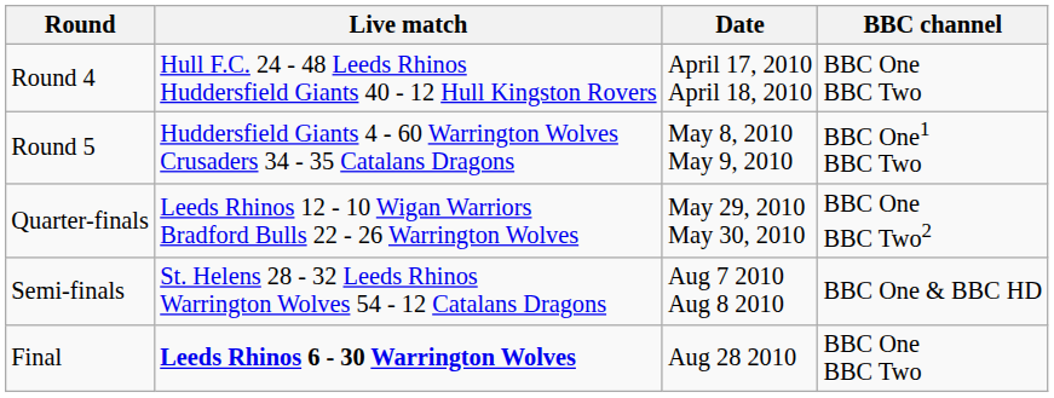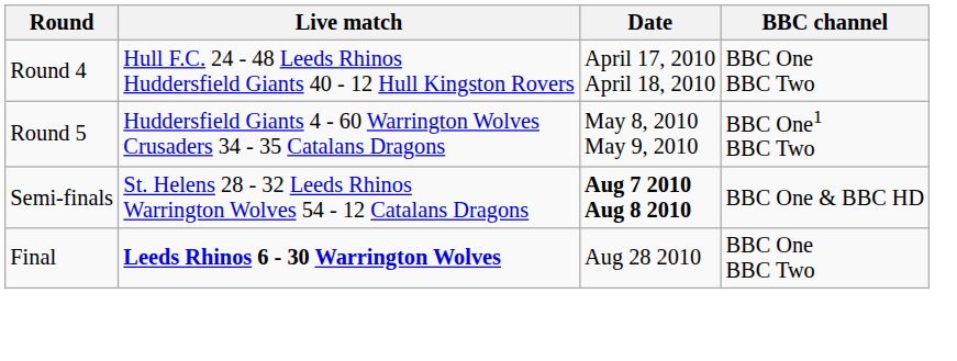 <table class="wikitable">
 <tr>
 <th>Round</th>
 <th>Live match</th>
 <th>Date</th>
 <th>BBC channel</th>
 </tr>
 <tr>
 <td>Round 4</td>
 <td><a href='#'>Hull F.C.</a> 24 - 48 <a href='#'>Leeds Rhinos</a><br><a href='#'>Huddersfield Giants</a> 40 - 12 <a href='#'>Hull Kingston Rovers</a></td>
 <td>April 17, 2010<br>April 18, 2010</td>
 <td>BBC One<br>BBC Two</td>
 </tr>
 <tr>
 <td>Round 5</td>
 <td><a href='#'>Huddersfield Giants</a> 4 - 60 <a href='#'>Warrington Wolves</a><br><a href='#'>Crusaders</a> 34 - 35 <a href='#'>Catalans Dragons</a></td>
 <td>May 8, 2010<br>May 9, 2010</td>
 <td>BBC One<sup>1</sup><br>BBC Two</td>
 </tr>
 <tr>
-<td>Quarter-finals</td>
-<td><a href='#'>Leeds Rhinos</a> 12 - 10 <a href='#'>Wigan Warriors</a><br><a href='#'>Bradford Bulls</a> 22 - 26 <a href='#'>Warrington Wolves</a></td>
-<td>May 29, 2010<br>May 30, 2010</td>
-<td>BBC One<br>BBC Two<sup>2</sup></td>
-</tr>
-<tr>
 <td>Semi-finals</td>
 <td><a href='#'>St. Helens</a> 28 - 32 <a href='#'>Leeds Rhinos</a><br><a href='#'>Warrington Wolves</a> 54 - 12 <a href='#'>Catalans Dragons</a></td>
-<td>Aug 7 2010<br>Aug 8 2010</td>
+<td><strong>Aug 7 2010<br>Aug 8 2010</strong></td>
 <td>BBC One & BBC HD</td>
 </tr>
 <tr>
 <td>Final</td>
 <td><strong><a href='#'>Leeds Rhinos</a> 6 - 30 <a href='#'>Warrington Wolves</a></strong></td>
 <td>Aug 28 2010</td>
 <td>BBC One<br>BBC Two</td>
 </tr>
 </table>
